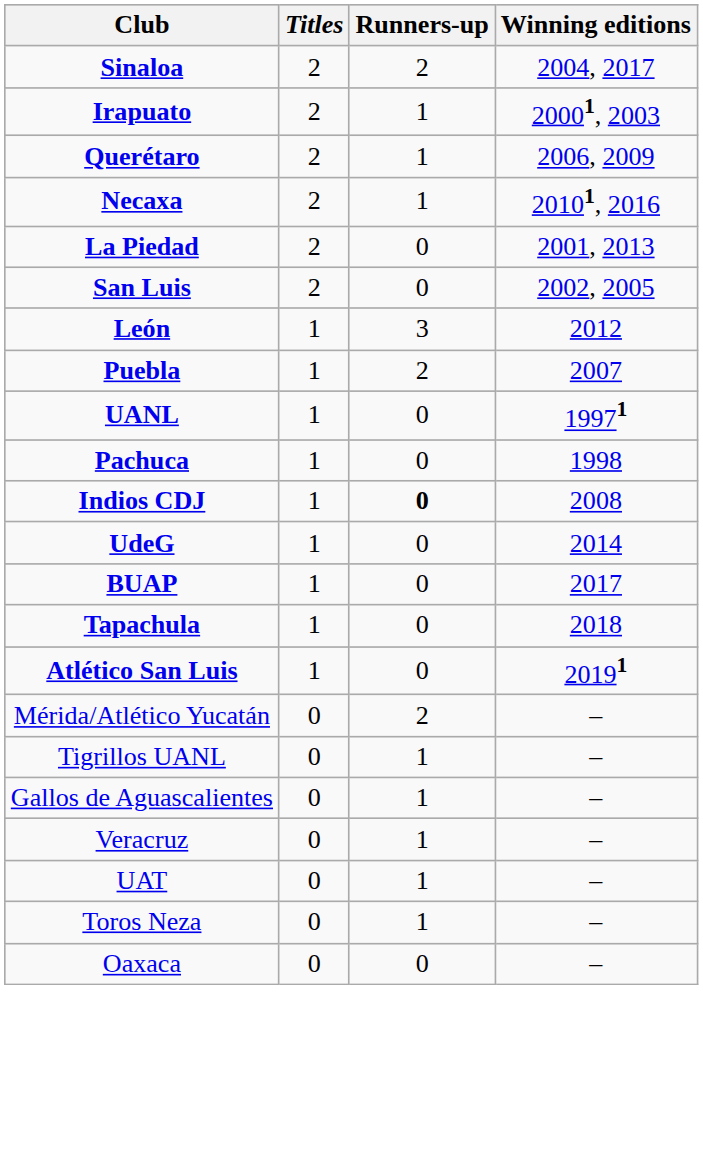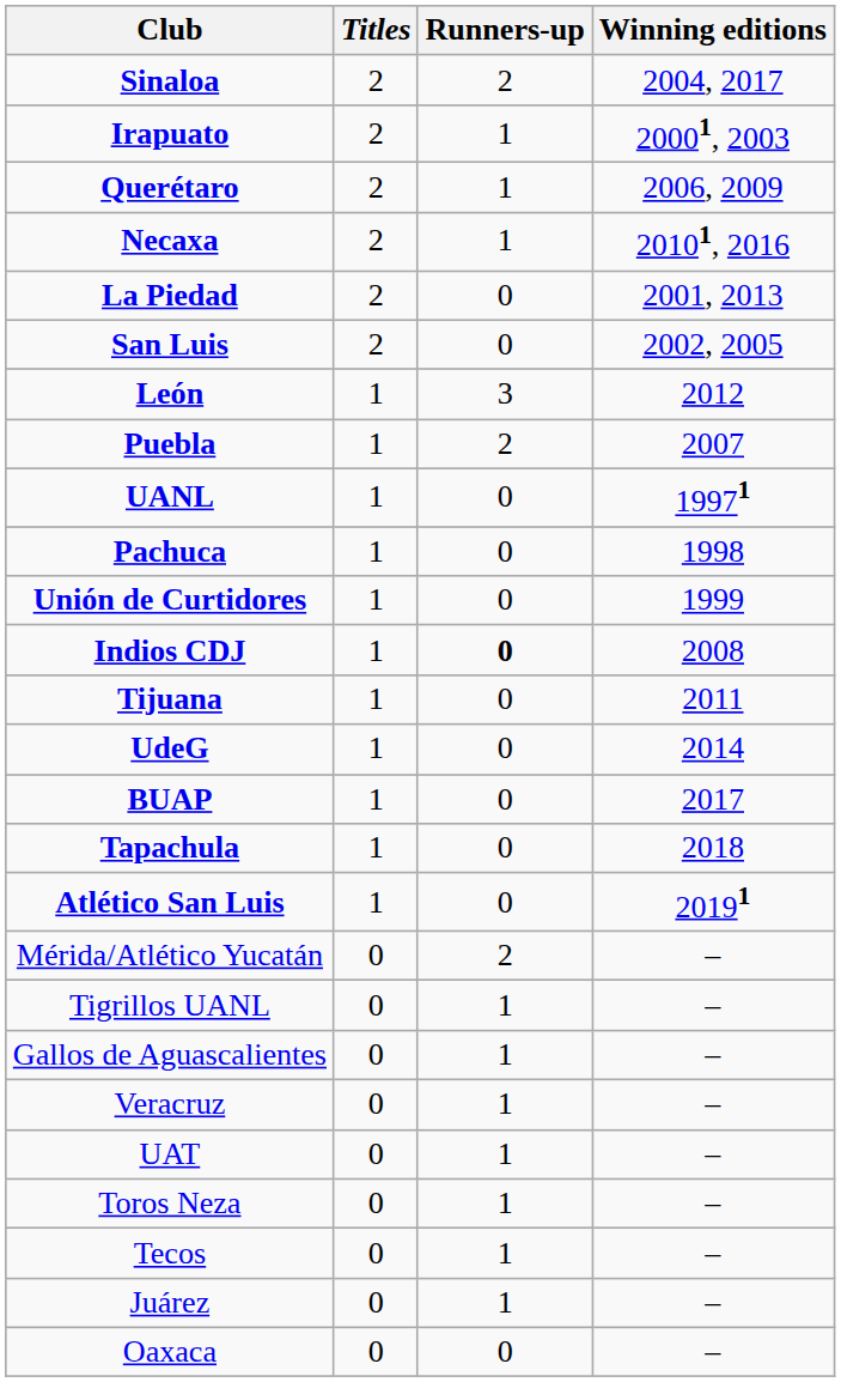 <table class="wikitable" style="text-align: center;">
 <tr>
 <th>Club</th>
 <th><em>Titles</em></th>
 <th>Runners-up</th>
 <th>Winning editions</th>
 </tr>
 <tr>
 <td><strong><a href='#'>Sinaloa</a></strong></td>
 <td>2</td>
 <td>2</td>
 <td><a href='#'>2004</a>, <a href='#'>2017</a></td>
 </tr>
 <tr>
 <td><strong><a href='#'>Irapuato</a></strong></td>
 <td>2</td>
 <td>1</td>
 <td><a href='#'>2000</a><sup><strong>1</strong></sup>, <a href='#'>2003</a></td>
 </tr>
 <tr>
 <td><strong><a href='#'>Querétaro</a></strong></td>
 <td>2</td>
 <td>1</td>
 <td><a href='#'>2006</a>, <a href='#'>2009</a></td>
 </tr>
 <tr>
 <td><strong><a href='#'>Necaxa</a></strong></td>
 <td align=center>2</td>
 <td>1</td>
 <td><a href='#'>2010</a><sup><strong>1</strong></sup>, <a href='#'>2016</a></td>
 </tr>
 <tr>
 <td><strong><a href='#'>La Piedad</a></strong></td>
 <td>2</td>
 <td>0</td>
 <td><a href='#'>2001</a>, <a href='#'>2013</a></td>
 </tr>
 <tr>
 <td><strong><a href='#'>San Luis</a></strong></td>
 <td>2</td>
 <td>0</td>
 <td><a href='#'>2002</a>, <a href='#'>2005</a></td>
 </tr>
 <tr>
 <td><strong><a href='#'>León</a></strong></td>
 <td>1</td>
 <td>3</td>
 <td><a href='#'>2012</a></td>
 </tr>
 <tr>
 <td><strong><a href='#'>Puebla</a></strong></td>
 <td>1</td>
 <td>2</td>
 <td><a href='#'>2007</a></td>
 </tr>
 <tr>
 <td><strong><a href='#'>UANL</a></strong></td>
 <td>1</td>
 <td>0</td>
 <td><a href='#'>1997</a><sup><strong>1</strong></sup></td>
 </tr>
 <tr>
 <td><strong><a href='#'>Pachuca</a></strong></td>
 <td>1</td>
 <td>0</td>
 <td><a href='#'>1998</a></td>
 </tr>
 <tr>
+<td><strong><a href='#'>Unión de Curtidores</a></strong></td>
+<td>1</td>
+<td>0</td>
+<td><a href='#'>1999</a></td>
+</tr>
+<tr>
 <td><strong><a href='#'>Indios CDJ</a></strong></td>
 <td>1</td>
 <td><strong>0</strong></td>
 <td><a href='#'>2008</a></td>
+</tr>
+<tr>
+<td><strong><a href='#'>Tijuana</a></strong></td>
+<td>1</td>
+<td>0</td>
+<td><a href='#'>2011</a></td>
 </tr>
 <tr>
 <td><strong><a href='#'>UdeG</a></strong></td>
 <td>1</td>
 <td>0</td>
 <td><a href='#'>2014</a></td>
 </tr>
 <tr>
 <td><strong><a href='#'>BUAP</a></strong></td>
 <td>1</td>
 <td>0</td>
 <td><a href='#'>2017</a></td>
 </tr>
 <tr>
 <td><strong><a href='#'>Tapachula</a></strong></td>
 <td>1</td>
 <td>0</td>
 <td><a href='#'>2018</a></td>
 </tr>
 <tr>
 <td><strong><a href='#'>Atlético San Luis</a></strong></td>
 <td>1</td>
 <td>0</td>
 <td><a href='#'>2019</a><sup><strong>1</strong></sup></td>
 </tr>
 <tr>
 <td><a href='#'>Mérida/Atlético Yucatán</a></td>
 <td>0</td>
 <td>2</td>
 <td>–</td>
 </tr>
 <tr>
 <td><a href='#'>Tigrillos UANL</a></td>
 <td>0</td>
 <td>1</td>
 <td>–</td>
 </tr>
 <tr>
 <td><a href='#'>Gallos de Aguascalientes</a></td>
 <td>0</td>
 <td>1</td>
 <td>–</td>
 </tr>
 <tr>
 <td><a href='#'>Veracruz</a></td>
 <td>0</td>
 <td>1</td>
 <td>–</td>
 </tr>
 <tr>
 <td><a href='#'>UAT</a></td>
 <td>0</td>
 <td>1</td>
 <td>–</td>
 </tr>
 <tr>
 <td><a href='#'>Toros Neza</a></td>
 <td>0</td>
 <td>1</td>
 <td>–</td>
 </tr>
 <tr>
+<td><a href='#'>Tecos</a></td>
+<td>0</td>
+<td>1</td>
+<td>–</td>
+</tr>
+<tr>
+<td><a href='#'>Juárez</a></td>
+<td>0</td>
+<td>1</td>
+<td>–</td>
+</tr>
+<tr>
 <td><a href='#'>Oaxaca</a></td>
 <td>0</td>
 <td>0</td>
 <td>–</td>
 </tr>
 </table>
